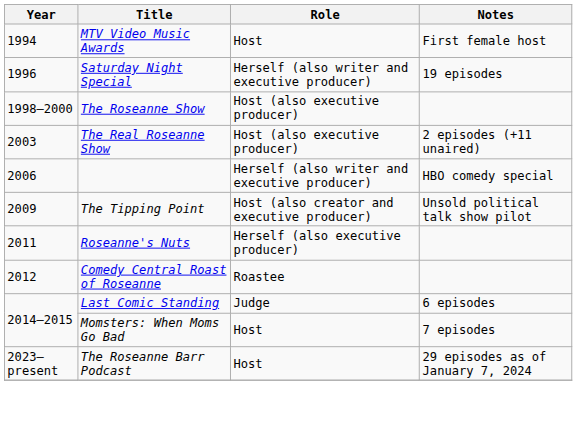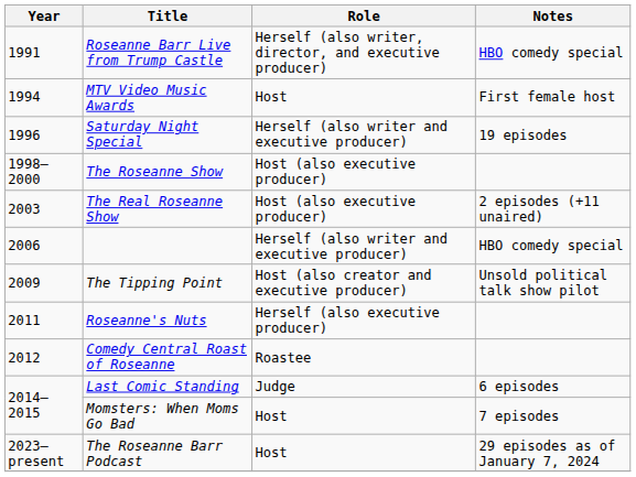 <table class="wikitable sortable">
 <tr>
 <th scope="col">Year</th>
 <th scope="col">Title</th>
 <th scope="col">Role</th>
 <th scope="col" class="unsortable">Notes</th>
+</tr>
+<tr>
+<td>1991</td>
+<td><em><a href='#'>Roseanne Barr Live from Trump Castle</a></em></td>
+<td>Herself (also writer, director, and executive producer)</td>
+<td><a href='#'>HBO</a> comedy special</td>
 </tr>
 <tr>
 <td>1994</td>
 <td><em><a href='#'>MTV Video Music Awards</a></em></td>
 <td>Host</td>
 <td>First female host</td>
 </tr>
 <tr>
 <td>1996</td>
 <td><em><a href='#'>Saturday Night Special</a></em></td>
 <td>Herself (also writer and executive producer)</td>
 <td>19 episodes</td>
 </tr>
 <tr>
 <td>1998–2000</td>
 <td><em><a href='#'>The Roseanne Show</a></em></td>
 <td>Host (also executive producer)</td>
 <td></td>
 </tr>
 <tr>
 <td>2003</td>
 <td><em><a href='#'>The Real Roseanne Show</a></em></td>
 <td>Host (also executive producer)</td>
 <td>2 episodes (+11 unaired)</td>
 </tr>
 <tr>
 <td>2006</td>
 <td><em></em></td>
 <td>Herself (also writer and executive producer)</td>
 <td>HBO comedy special</td>
 </tr>
 <tr>
 <td>2009</td>
 <td><em>The Tipping Point</em></td>
 <td>Host (also creator and executive producer)</td>
 <td>Unsold political talk show pilot</td>
 </tr>
 <tr>
 <td>2011</td>
 <td><em><a href='#'>Roseanne's Nuts</a></em></td>
 <td>Herself (also executive producer)</td>
 <td></td>
 </tr>
 <tr>
 <td>2012</td>
 <td><em><a href='#'>Comedy Central Roast of Roseanne</a></em></td>
 <td>Roastee</td>
 <td></td>
 </tr>
 <tr>
 <td rowspan=2>2014–2015</td>
 <td><em><a href='#'>Last Comic Standing</a></em></td>
 <td>Judge</td>
 <td>6 episodes</td>
 </tr>
 <tr>
 <td><em>Momsters: When Moms Go Bad</em></td>
 <td>Host</td>
 <td>7 episodes</td>
 </tr>
 <tr>
 <td>2023–present</td>
 <td><em>The Roseanne Barr Podcast</em></td>
 <td>Host</td>
 <td>29 episodes as of January 7, 2024</td>
 </tr>
 <tr>
 </tr>
 </table>
